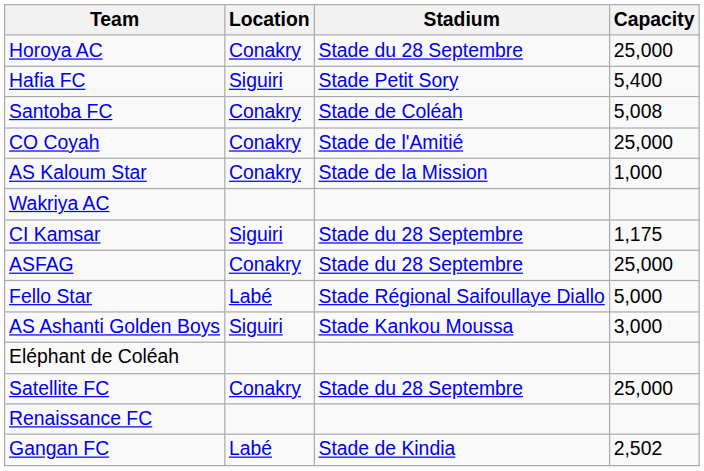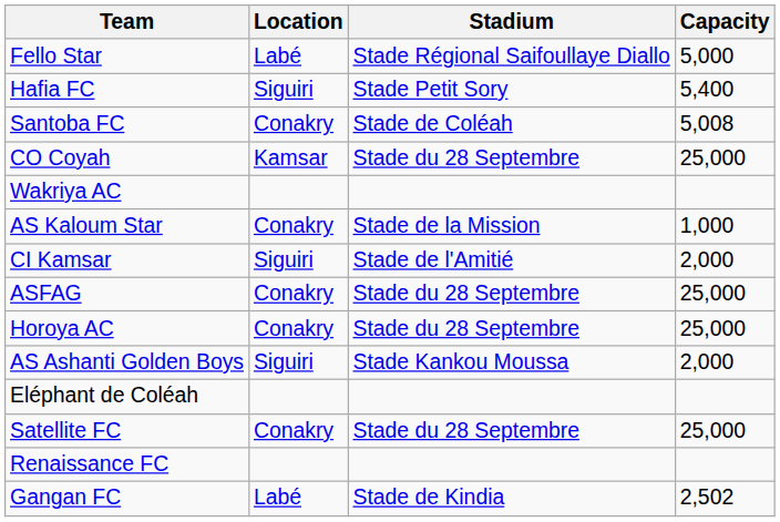 <table class="wikitable sortable">
 <tr>
 <th>Team</th>
 <th>Location</th>
 <th>Stadium</th>
 <th>Capacity</th>
 </tr>
 <tr>
-<td><a href='#'>Horoya AC</a></td>
-<td><a href='#'>Conakry</a></td>
-<td><a href='#'>Stade du 28 Septembre</a></td>
-<td>25,000</td>
+<td><a href='#'>Fello Star</a></td>
+<td><a href='#'>Labé</a></td>
+<td><a href='#'>Stade Régional Saifoullaye Diallo</a></td>
+<td>5,000</td>
 </tr>
 <tr>
 <td><a href='#'>Hafia FC</a></td>
 <td><a href='#'>Siguiri</a></td>
 <td><a href='#'>Stade Petit Sory</a></td>
 <td>5,400</td>
 </tr>
 <tr>
 <td><a href='#'>Santoba FC</a></td>
 <td><a href='#'>Conakry</a></td>
 <td><a href='#'>Stade de Coléah</a></td>
 <td>5,008</td>
 </tr>
 <tr>
 <td><a href='#'>CO Coyah</a></td>
-<td><a href='#'>Conakry</a></td>
-<td><a href='#'>Stade de l'Amitié</a></td>
+<td><a href='#'>Kamsar</a></td>
+<td><a href='#'>Stade du 28 Septembre</a></td>
 <td>25,000</td>
+</tr>
+<tr>
+<td><a href='#'>Wakriya AC</a></td>
+<td></td>
+<td></td>
+<td></td>
 </tr>
 <tr>
 <td><a href='#'>AS Kaloum Star</a></td>
 <td><a href='#'>Conakry</a></td>
 <td><a href='#'>Stade de la Mission</a></td>
 <td>1,000</td>
 </tr>
 <tr>
-<td><a href='#'>Wakriya AC</a></td>
-<td></td>
-<td></td>
-<td></td>
-</tr>
-<tr>
 <td><a href='#'>CI Kamsar</a></td>
 <td><a href='#'>Siguiri</a></td>
-<td><a href='#'>Stade du 28 Septembre</a></td>
-<td>1,175</td>
+<td><a href='#'>Stade de l'Amitié</a></td>
+<td>2,000</td>
 </tr>
 <tr>
 <td><a href='#'>ASFAG</a></td>
 <td><a href='#'>Conakry</a></td>
 <td><a href='#'>Stade du 28 Septembre</a></td>
 <td>25,000</td>
 </tr>
 <tr>
-<td><a href='#'>Fello Star</a></td>
-<td><a href='#'>Labé</a></td>
-<td><a href='#'>Stade Régional Saifoullaye Diallo</a></td>
-<td>5,000</td>
+<td><a href='#'>Horoya AC</a></td>
+<td><a href='#'>Conakry</a></td>
+<td><a href='#'>Stade du 28 Septembre</a></td>
+<td>25,000</td>
 </tr>
 <tr>
 <td><a href='#'>AS Ashanti Golden Boys</a></td>
 <td><a href='#'>Siguiri</a></td>
 <td><a href='#'>Stade Kankou Moussa</a></td>
-<td>3,000</td>
+<td>2,000</td>
 </tr>
 <tr>
 <td>Eléphant de Coléah</td>
 <td></td>
 <td></td>
 <td></td>
 </tr>
 <tr>
 <td><a href='#'>Satellite FC</a></td>
 <td><a href='#'>Conakry</a></td>
 <td><a href='#'>Stade du 28 Septembre</a></td>
 <td>25,000</td>
 </tr>
 <tr>
 <td><a href='#'>Renaissance FC</a></td>
 <td></td>
 <td></td>
 <td></td>
 </tr>
 <tr>
 <td><a href='#'>Gangan FC</a></td>
 <td><a href='#'>Labé</a></td>
 <td><a href='#'>Stade de Kindia</a></td>
 <td>2,502</td>
 </tr>
 </table>
